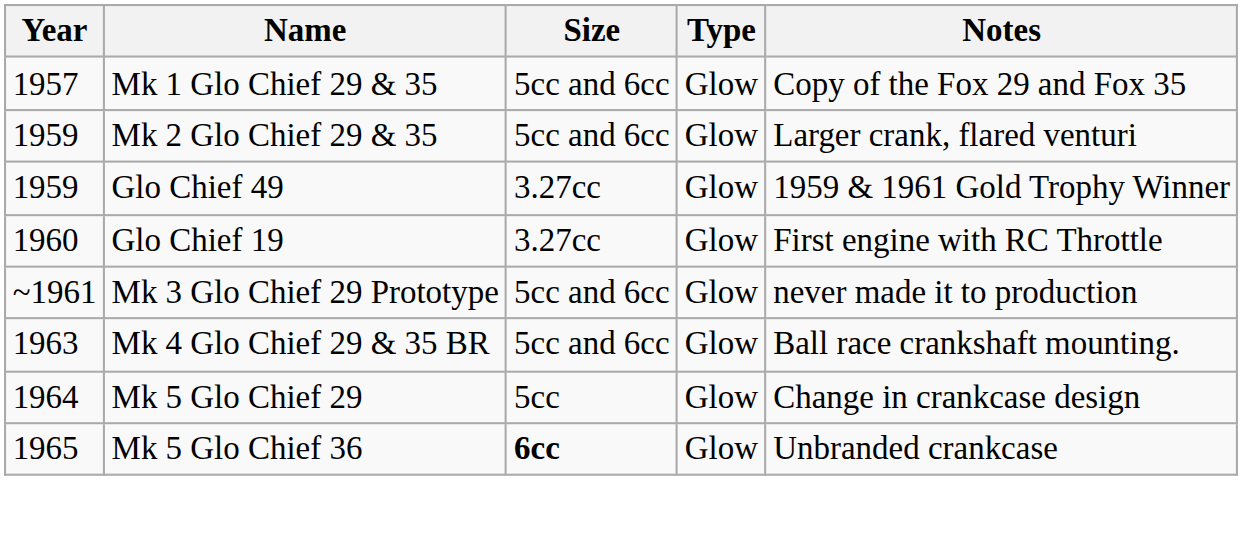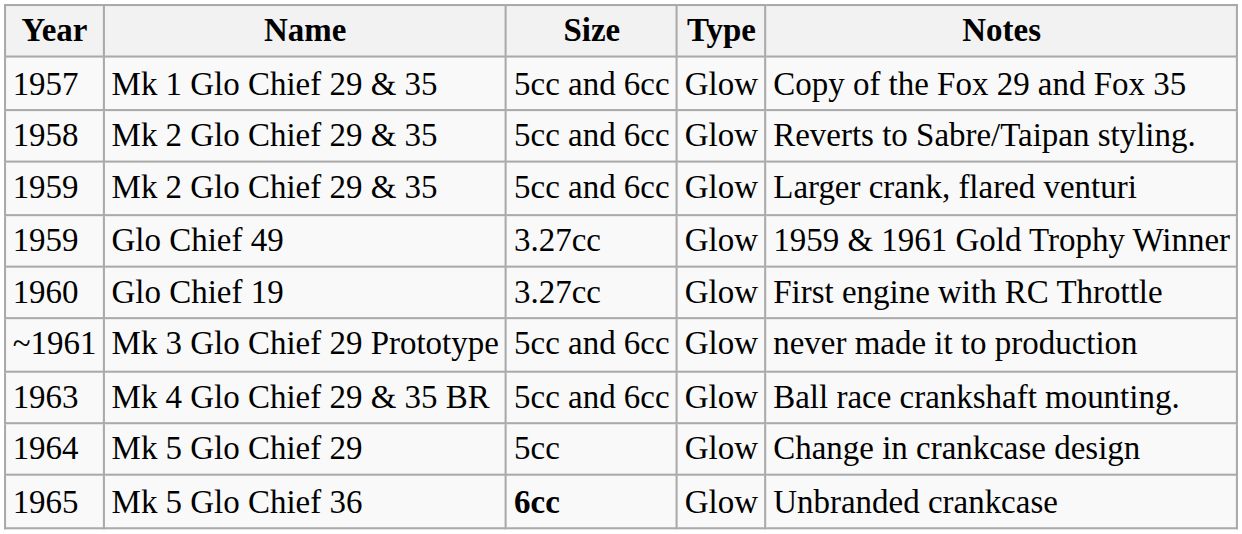 <table class="sortable wikitable">
 <tr>
 <th>Year</th>
 <th>Name</th>
 <th>Size</th>
 <th>Type</th>
 <th>Notes</th>
 </tr>
 <tr>
 <td>1957</td>
 <td>Mk 1 Glo Chief 29 & 35</td>
 <td>5cc and 6cc</td>
 <td>Glow</td>
 <td>Copy of the Fox 29 and Fox 35</td>
+</tr>
+<tr>
+<td>1958</td>
+<td>Mk 2 Glo Chief 29 & 35</td>
+<td>5cc and 6cc</td>
+<td>Glow</td>
+<td>Reverts to Sabre/Taipan styling.</td>
 </tr>
 <tr>
 <td>1959</td>
 <td>Mk 2 Glo Chief 29 & 35</td>
 <td>5cc and 6cc</td>
 <td>Glow</td>
 <td>Larger crank, flared venturi</td>
 </tr>
 <tr>
 <td>1959</td>
 <td>Glo Chief 49</td>
 <td>3.27cc</td>
 <td>Glow</td>
 <td>1959 & 1961 Gold Trophy Winner</td>
 </tr>
 <tr>
 <td>1960</td>
 <td>Glo Chief 19</td>
 <td>3.27cc</td>
 <td>Glow</td>
 <td>First engine with RC Throttle</td>
 </tr>
 <tr>
 <td>~1961</td>
 <td>Mk 3 Glo Chief 29 Prototype</td>
 <td>5cc and 6cc</td>
 <td>Glow</td>
 <td>never made it to production</td>
 </tr>
 <tr>
 <td>1963</td>
 <td>Mk 4 Glo Chief 29 & 35 BR</td>
 <td>5cc and 6cc</td>
 <td>Glow</td>
 <td>Ball race crankshaft mounting.</td>
 </tr>
 <tr>
 <td>1964</td>
 <td>Mk 5 Glo Chief 29</td>
 <td>5cc</td>
 <td>Glow</td>
 <td>Change in crankcase design</td>
 </tr>
 <tr>
 <td>1965</td>
 <td>Mk 5 Glo Chief 36</td>
 <td><strong>6cc</strong></td>
 <td>Glow</td>
 <td>Unbranded crankcase</td>
 </tr>
 </table>
